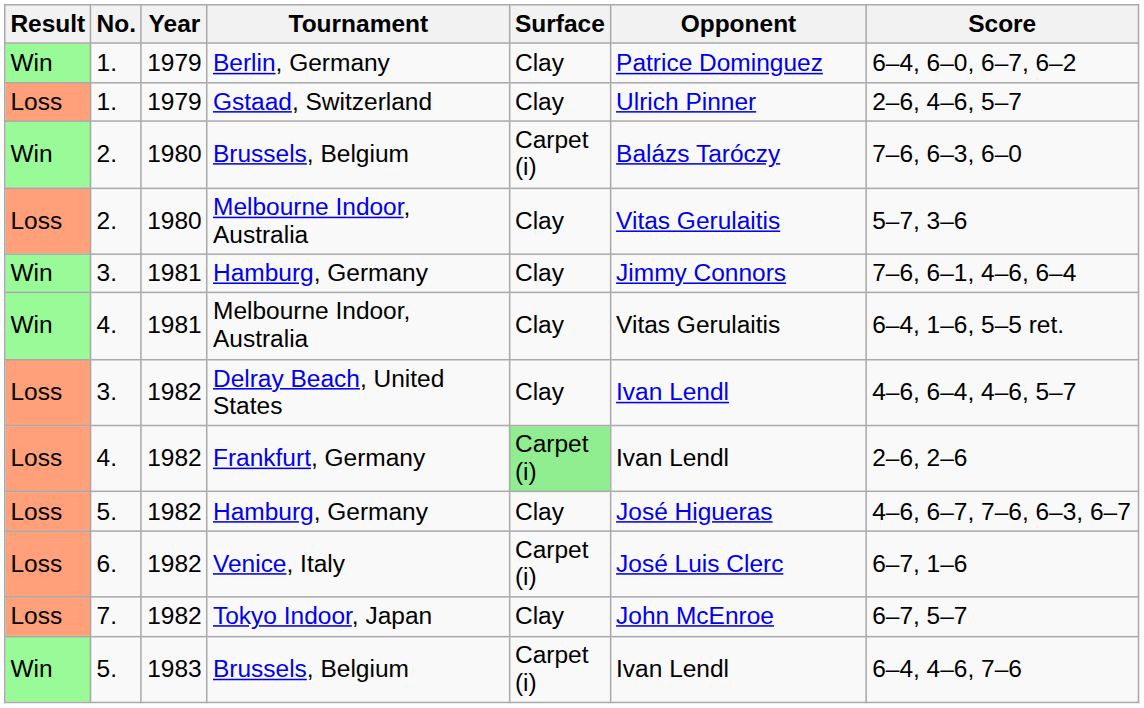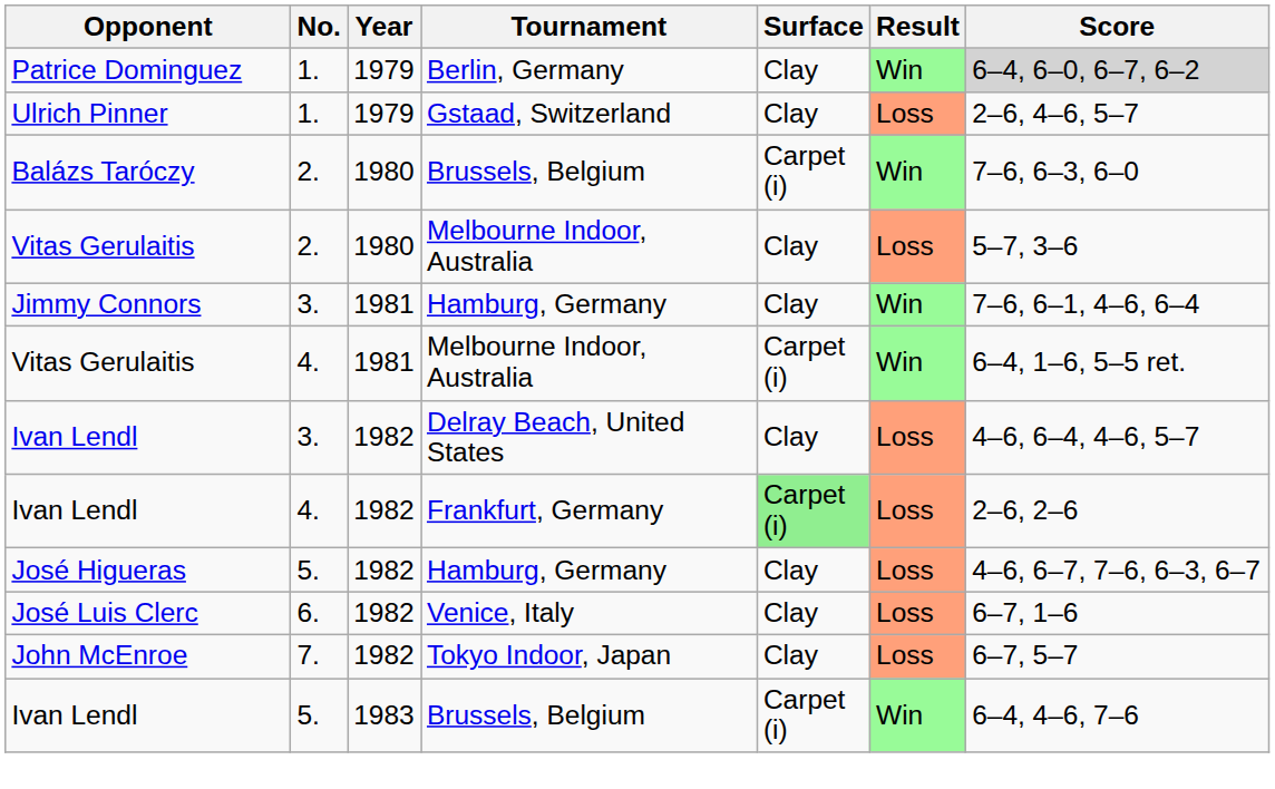 <table class="sortable wikitable">
 <tr>
-<th style="width:40px">Result</th>
+<th style="width:160px">Opponent</th>
 <th style="width:20px" class="unsortable">No.</th>
 <th style="width:35px">Year</th>
 <th style="width:190px">Tournament</th>
 <th style="width:50px">Surface</th>
-<th style="width:160px">Opponent</th>
+<th style="width:40px">Result</th>
 <th style="width:170px" class="unsortable">Score</th>
 </tr>
 <tr>
-<td style="background:#98fb98;">Win</td>
+<td> <a href='#'>Patrice Dominguez</a></td>
 <td>1.</td>
 <td>1979</td>
 <td><a href='#'>Berlin</a>, Germany</td>
 <td>Clay</td>
-<td> <a href='#'>Patrice Dominguez</a></td>
-<td>6–4, 6–0, 6–7, 6–2</td>
+<td style="background:#98fb98;">Win</td>
+<td style="background: lightgrey;">6–4, 6–0, 6–7, 6–2</td>
 </tr>
 <tr>
-<td style="background:#ffa07a;">Loss</td>
+<td> <a href='#'>Ulrich Pinner</a></td>
 <td>1.</td>
 <td>1979</td>
 <td><a href='#'>Gstaad</a>, Switzerland</td>
 <td>Clay</td>
-<td> <a href='#'>Ulrich Pinner</a></td>
+<td style="background:#ffa07a;">Loss</td>
 <td>2–6, 4–6, 5–7</td>
 </tr>
 <tr>
-<td style="background:#98fb98;">Win</td>
+<td> <a href='#'>Balázs Taróczy</a></td>
 <td>2.</td>
 <td>1980</td>
 <td><a href='#'>Brussels</a>, Belgium</td>
 <td>Carpet (i)</td>
-<td> <a href='#'>Balázs Taróczy</a></td>
+<td style="background:#98fb98;">Win</td>
 <td>7–6, 6–3, 6–0</td>
 </tr>
 <tr>
-<td style="background:#ffa07a;">Loss</td>
+<td> <a href='#'>Vitas Gerulaitis</a></td>
 <td>2.</td>
 <td>1980</td>
 <td><a href='#'>Melbourne Indoor</a>, Australia</td>
 <td>Clay</td>
-<td> <a href='#'>Vitas Gerulaitis</a></td>
+<td style="background:#ffa07a;">Loss</td>
 <td>5–7, 3–6</td>
 </tr>
 <tr>
-<td style="background:#98fb98;">Win</td>
+<td> <a href='#'>Jimmy Connors</a></td>
 <td>3.</td>
 <td>1981</td>
 <td><a href='#'>Hamburg</a>, Germany</td>
 <td>Clay</td>
-<td> <a href='#'>Jimmy Connors</a></td>
+<td style="background:#98fb98;">Win</td>
 <td>7–6, 6–1, 4–6, 6–4</td>
 </tr>
 <tr>
-<td style="background:#98fb98;">Win</td>
+<td> Vitas Gerulaitis</td>
 <td>4.</td>
 <td>1981</td>
 <td>Melbourne Indoor, Australia</td>
-<td>Clay</td>
-<td> Vitas Gerulaitis</td>
+<td>Carpet (i)</td>
+<td style="background:#98fb98;">Win</td>
 <td>6–4, 1–6, 5–5 ret.</td>
 </tr>
 <tr>
-<td style="background:#ffa07a;">Loss</td>
+<td> <a href='#'>Ivan Lendl</a></td>
 <td>3.</td>
 <td>1982</td>
 <td><a href='#'>Delray Beach</a>, United States</td>
 <td>Clay</td>
-<td> <a href='#'>Ivan Lendl</a></td>
+<td style="background:#ffa07a;">Loss</td>
 <td>4–6, 6–4, 4–6, 5–7</td>
 </tr>
 <tr>
-<td style="background:#ffa07a;">Loss</td>
+<td> Ivan Lendl</td>
 <td>4.</td>
 <td>1982</td>
 <td><a href='#'>Frankfurt</a>, Germany</td>
 <td style="background: lightgreen;">Carpet (i)</td>
-<td> Ivan Lendl</td>
+<td style="background:#ffa07a;">Loss</td>
 <td>2–6, 2–6</td>
 </tr>
 <tr>
-<td style="background:#ffa07a;">Loss</td>
+<td> <a href='#'>José Higueras</a></td>
 <td>5.</td>
 <td>1982</td>
 <td><a href='#'>Hamburg</a>, Germany</td>
 <td>Clay</td>
-<td> <a href='#'>José Higueras</a></td>
+<td style="background:#ffa07a;">Loss</td>
 <td>4–6, 6–7, 7–6, 6–3, 6–7</td>
 </tr>
 <tr>
-<td style="background:#ffa07a;">Loss</td>
+<td> <a href='#'>José Luis Clerc</a></td>
 <td>6.</td>
 <td>1982</td>
 <td><a href='#'>Venice</a>, Italy</td>
-<td>Carpet (i)</td>
-<td> <a href='#'>José Luis Clerc</a></td>
+<td>Clay</td>
+<td style="background:#ffa07a;">Loss</td>
 <td>6–7, 1–6</td>
 </tr>
 <tr>
-<td style="background:#ffa07a;">Loss</td>
+<td> <a href='#'>John McEnroe</a></td>
 <td>7.</td>
 <td>1982</td>
 <td><a href='#'>Tokyo Indoor</a>, Japan</td>
 <td>Clay</td>
-<td> <a href='#'>John McEnroe</a></td>
+<td style="background:#ffa07a;">Loss</td>
 <td>6–7, 5–7</td>
 </tr>
 <tr>
-<td style="background:#98fb98;">Win</td>
+<td> Ivan Lendl</td>
 <td>5.</td>
 <td>1983</td>
 <td><a href='#'>Brussels</a>, Belgium</td>
 <td>Carpet (i)</td>
-<td> Ivan Lendl</td>
+<td style="background:#98fb98;">Win</td>
 <td>6–4, 4–6, 7–6</td>
 </tr>
 </table>
